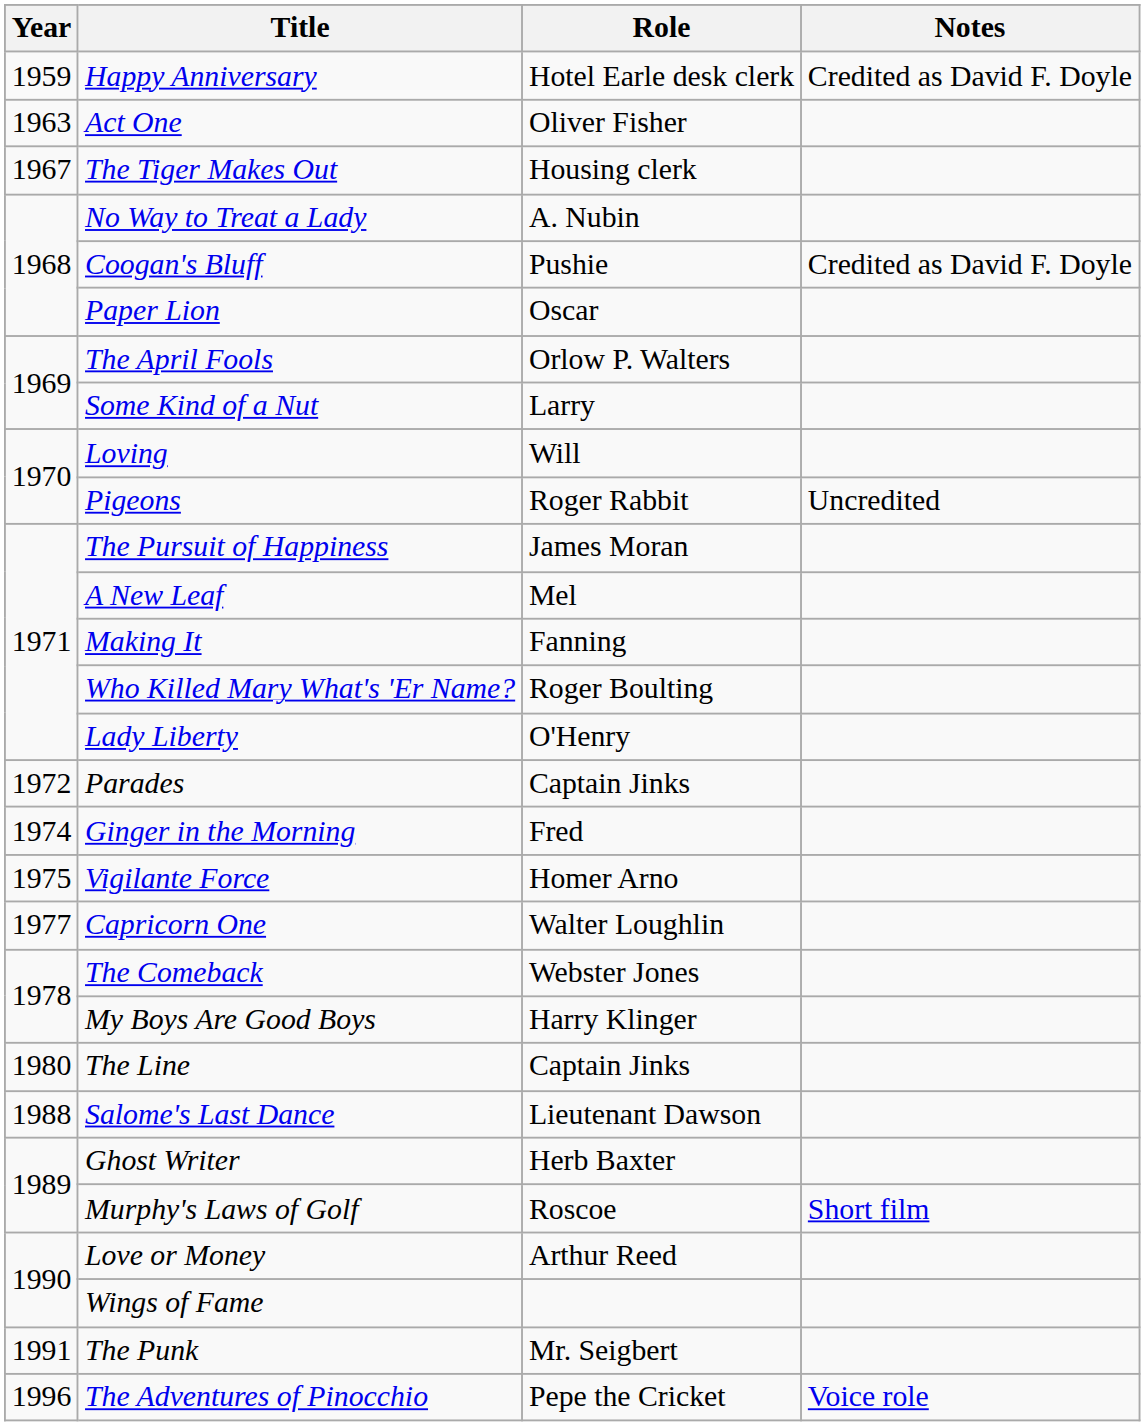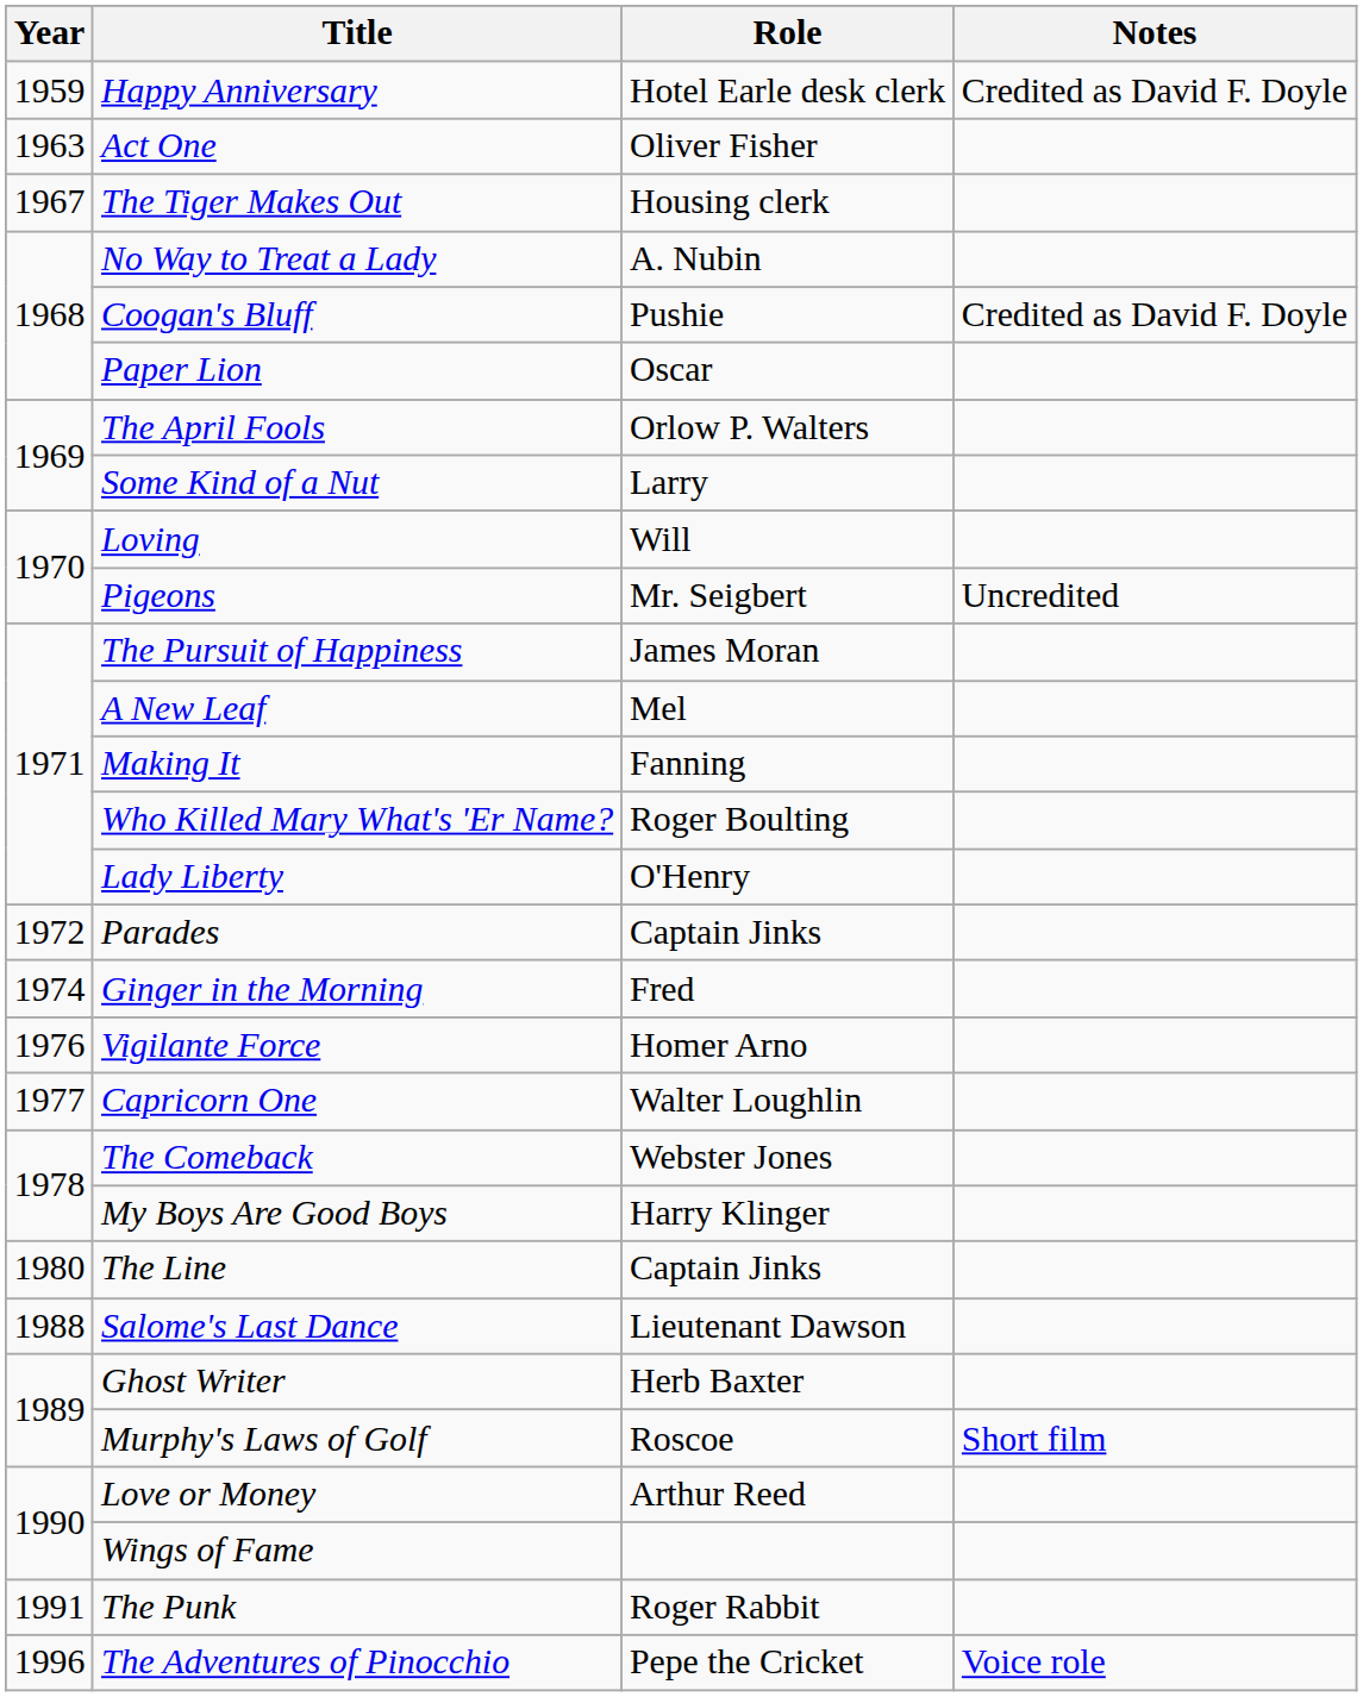 <table class="wikitable sortable">
 <tr>
 <th>Year</th>
 <th>Title</th>
 <th>Role</th>
 <th class="unsortable">Notes</th>
 </tr>
 <tr>
 <td>1959</td>
 <td><em><a href='#'>Happy Anniversary</a></em></td>
 <td>Hotel Earle desk clerk</td>
 <td>Credited as David F. Doyle</td>
 </tr>
 <tr>
 <td>1963</td>
 <td><em><a href='#'>Act One</a></em></td>
 <td>Oliver Fisher</td>
 <td></td>
 </tr>
 <tr>
 <td>1967</td>
 <td><em><a href='#'>The Tiger Makes Out</a></em></td>
 <td>Housing clerk</td>
 <td></td>
 </tr>
 <tr>
 <td rowspan=3>1968</td>
 <td><em><a href='#'>No Way to Treat a Lady</a></em></td>
 <td>A. Nubin</td>
 <td></td>
 </tr>
 <tr>
 <td><em><a href='#'>Coogan's Bluff</a></em></td>
 <td>Pushie</td>
 <td>Credited as David F. Doyle</td>
 </tr>
 <tr>
 <td><em><a href='#'>Paper Lion</a></em></td>
 <td>Oscar</td>
 <td></td>
 </tr>
 <tr>
 <td rowspan=2>1969</td>
 <td><em><a href='#'>The April Fools</a></em></td>
 <td>Orlow P. Walters</td>
 <td></td>
 </tr>
 <tr>
 <td><em><a href='#'>Some Kind of a Nut</a></em></td>
 <td>Larry</td>
 <td></td>
 </tr>
 <tr>
 <td rowspan=2>1970</td>
 <td><em><a href='#'>Loving</a></em></td>
 <td>Will</td>
 <td></td>
 </tr>
 <tr>
 <td><em><a href='#'>Pigeons</a></em></td>
-<td>Roger Rabbit</td>
+<td>Mr. Seigbert</td>
 <td>Uncredited</td>
 </tr>
 <tr>
 <td rowspan=5>1971</td>
 <td><em><a href='#'>The Pursuit of Happiness</a></em></td>
 <td>James Moran</td>
 <td></td>
 </tr>
 <tr>
 <td><em><a href='#'>A New Leaf</a></em></td>
 <td>Mel</td>
 <td></td>
 </tr>
 <tr>
 <td><em><a href='#'>Making It</a></em></td>
 <td>Fanning</td>
 <td></td>
 </tr>
 <tr>
 <td><em><a href='#'>Who Killed Mary What's 'Er Name?</a></em></td>
 <td>Roger Boulting</td>
 <td></td>
 </tr>
 <tr>
 <td><em><a href='#'>Lady Liberty</a></em></td>
 <td>O'Henry</td>
 <td></td>
 </tr>
 <tr>
 <td>1972</td>
 <td><em>Parades</em></td>
 <td>Captain Jinks</td>
 <td></td>
 </tr>
 <tr>
 <td>1974</td>
 <td><em><a href='#'>Ginger in the Morning</a></em></td>
 <td>Fred</td>
 <td></td>
 </tr>
 <tr>
-<td>1975</td>
+<td>1976</td>
 <td><em><a href='#'>Vigilante Force</a></em></td>
 <td>Homer Arno</td>
 <td></td>
 </tr>
 <tr>
 <td>1977</td>
 <td><em><a href='#'>Capricorn One</a></em></td>
 <td>Walter Loughlin</td>
 <td></td>
 </tr>
 <tr>
 <td rowspan=2>1978</td>
 <td><em><a href='#'>The Comeback</a></em></td>
 <td>Webster Jones</td>
 <td></td>
 </tr>
 <tr>
 <td><em>My Boys Are Good Boys</em></td>
 <td>Harry Klinger</td>
 <td></td>
 </tr>
 <tr>
 <td>1980</td>
 <td><em>The Line</em></td>
 <td>Captain Jinks</td>
 <td></td>
 </tr>
 <tr>
 <td>1988</td>
 <td><em><a href='#'>Salome's Last Dance</a></em></td>
 <td>Lieutenant Dawson</td>
 <td></td>
 </tr>
 <tr>
 <td rowspan=2>1989</td>
 <td><em>Ghost Writer</em></td>
 <td>Herb Baxter</td>
 <td></td>
 </tr>
 <tr>
 <td><em>Murphy's Laws of Golf</em></td>
 <td>Roscoe</td>
 <td><a href='#'>Short film</a></td>
 </tr>
 <tr>
 <td rowspan=2>1990</td>
 <td><em>Love or Money</em></td>
 <td>Arthur Reed</td>
 <td></td>
 </tr>
 <tr>
 <td><em>Wings of Fame</em></td>
 <td></td>
 <td></td>
 </tr>
 <tr>
 <td>1991</td>
 <td><em>The Punk</em></td>
-<td>Mr. Seigbert</td>
+<td>Roger Rabbit</td>
 <td></td>
 </tr>
 <tr>
 <td>1996</td>
 <td><em><a href='#'>The Adventures of Pinocchio</a></em></td>
 <td>Pepe the Cricket</td>
 <td><a href='#'>Voice role</a></td>
 </tr>
 </table>
